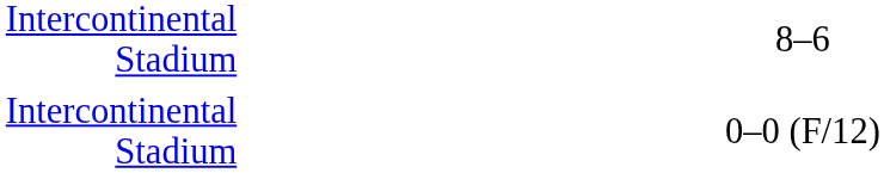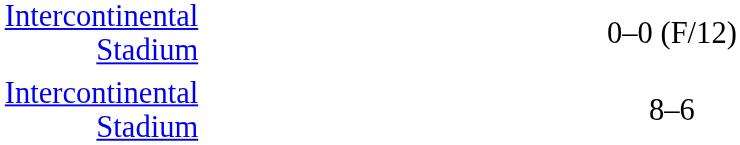 <table>
 <tr>
 <th width=150></th>
 <th width=200></th>
 <th width=80></th>
 <th width=200></th>
 </tr>
 <tr>
 <td align=right><a href='#'>Intercontinental Stadium</a></td>
+<td align=right></td>
+<td align=center>0–0 (F/12)</td>
+<td></td>
+</tr>
+<tr>
+<td align=right><a href='#'>Intercontinental Stadium</a></td>
 <td align=right><strong></strong></td>
 <td align=center>8–6</td>
 <td></td>
 </tr>
-<tr>
-<td align=right><a href='#'>Intercontinental Stadium</a></td>
-<td align=right></td>
-<td align=center>0–0 (F/12)</td>
-<td></td>
-</tr>
 </table>
